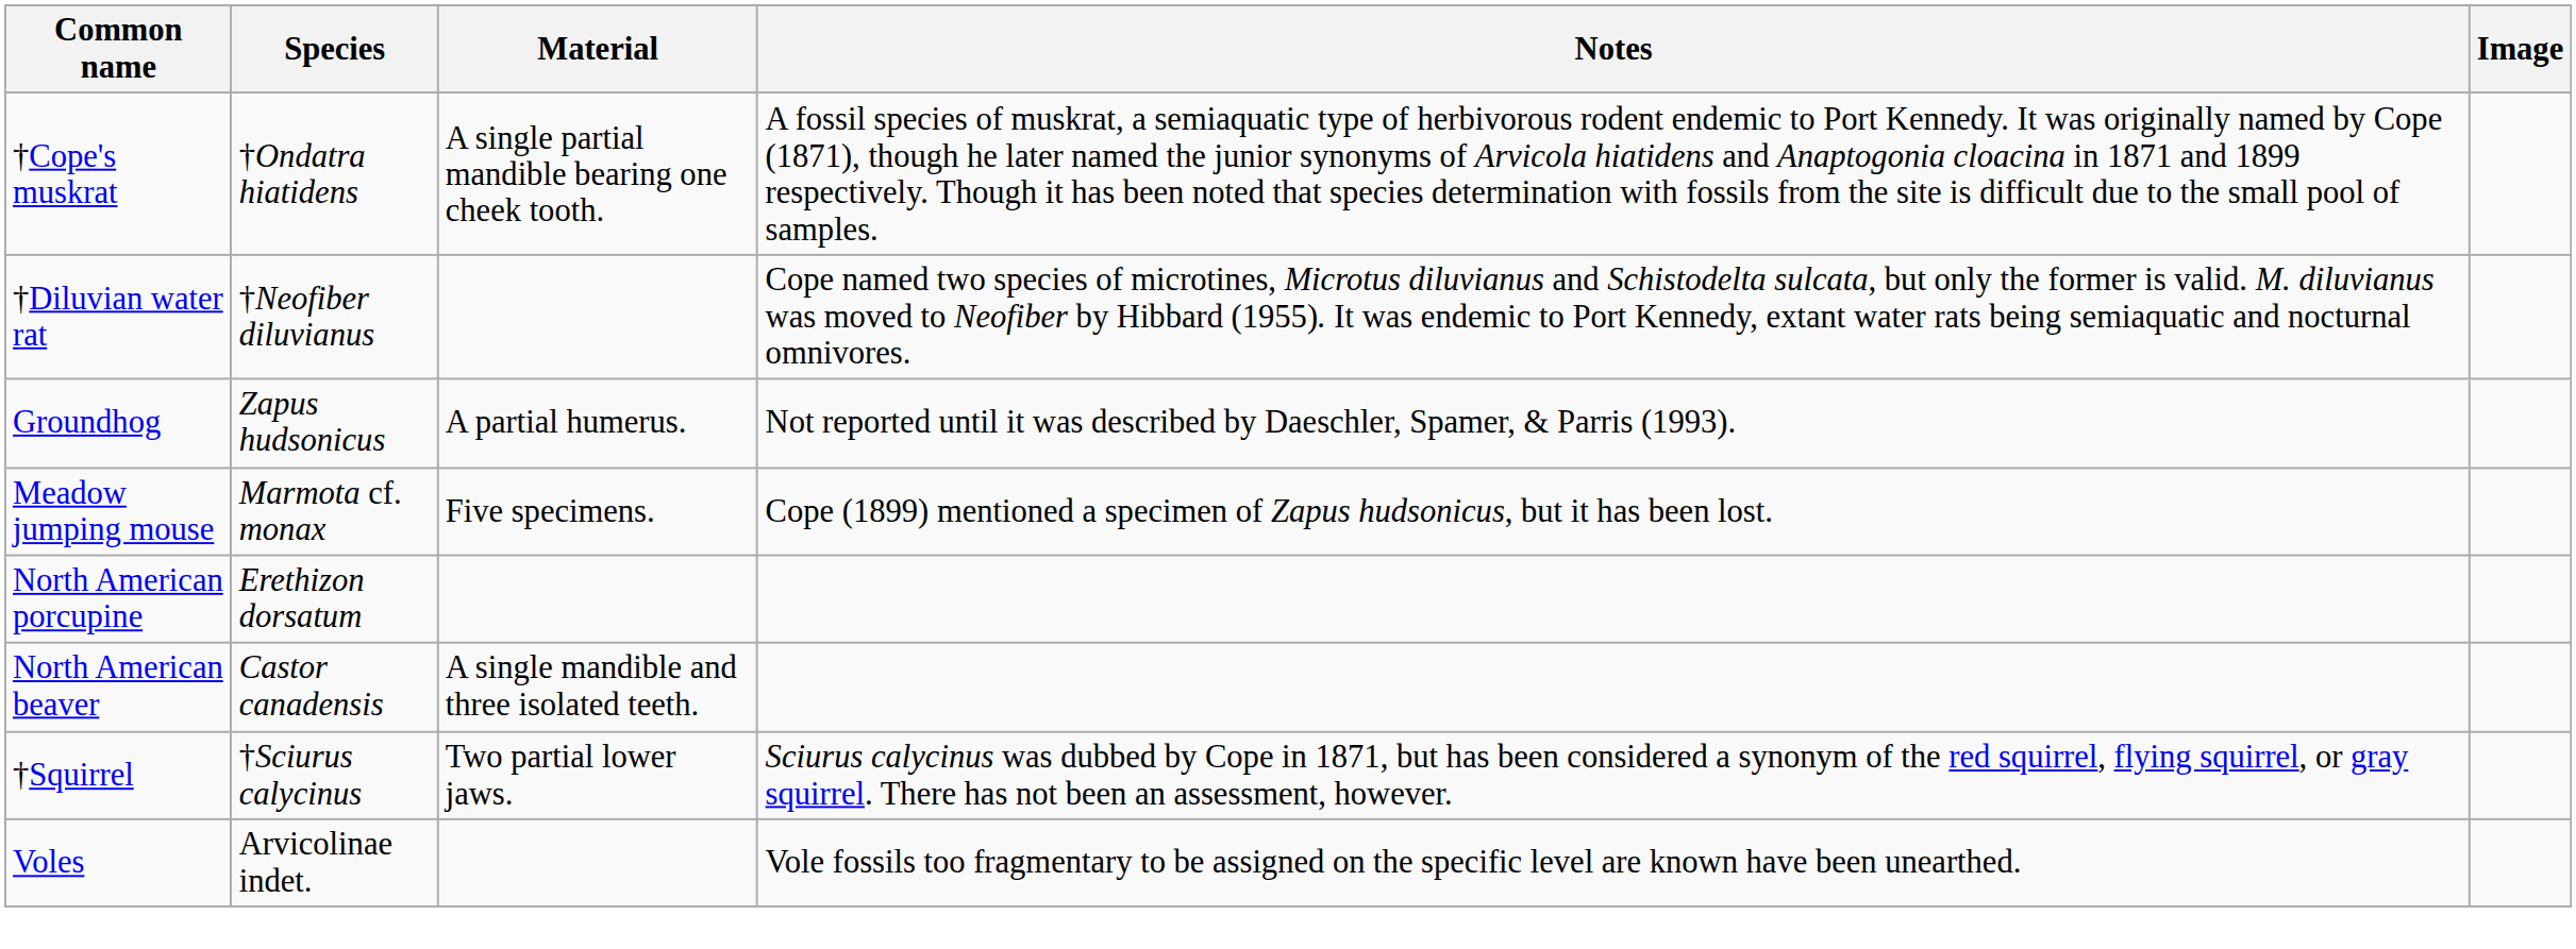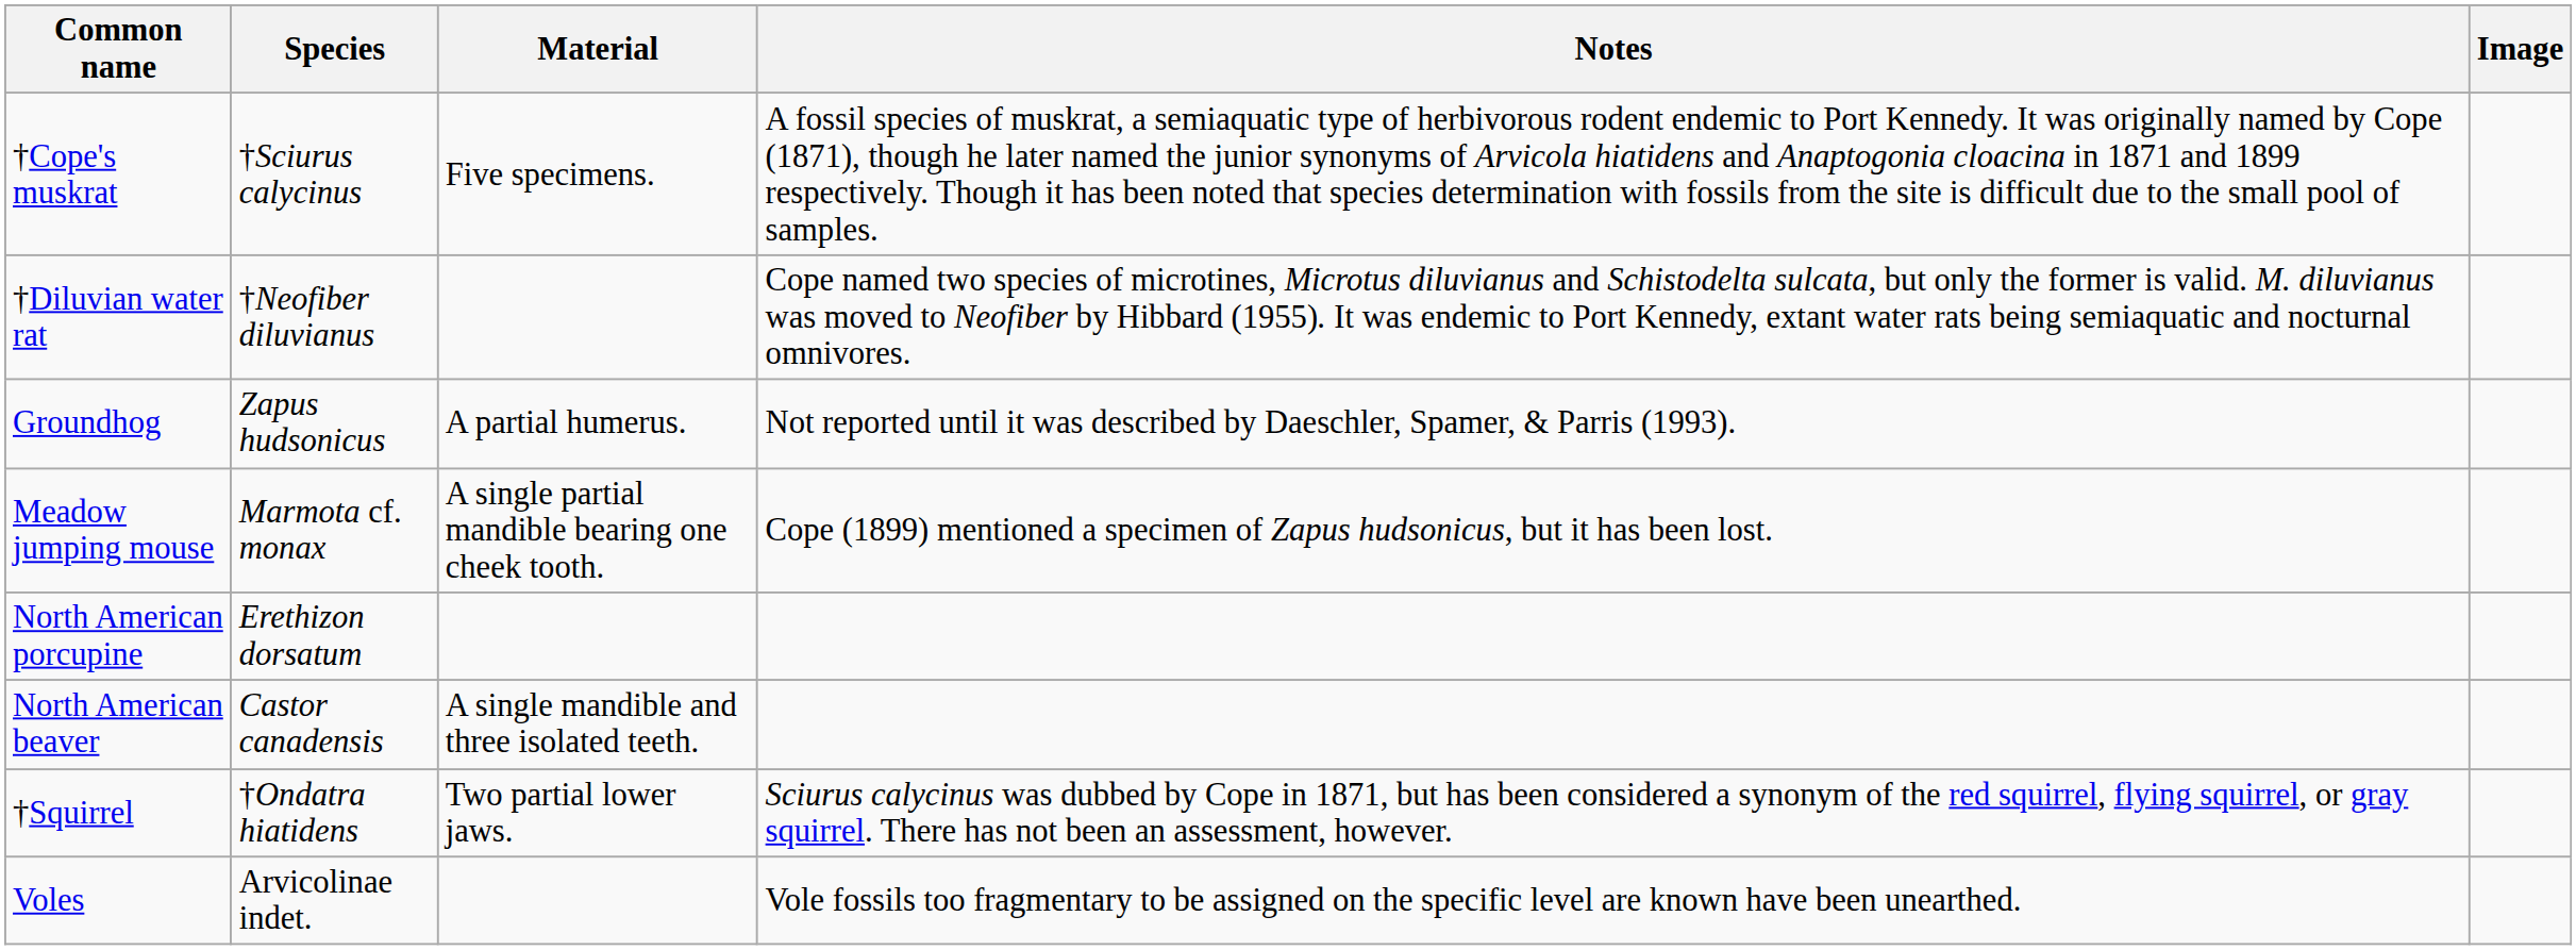 <table class="wikitable" align="center" width="100%">
 <tr>
 <th>Common name</th>
 <th>Species</th>
 <th>Material</th>
 <th>Notes</th>
 <th>Image</th>
 </tr>
 <tr>
 <td>†<a href='#'>Cope's muskrat</a></td>
-<td>†<em>Ondatra hiatidens</em></td>
-<td>A single partial mandible bearing one cheek tooth.</td>
+<td>†<em>Sciurus calycinus</em></td>
+<td>Five specimens.</td>
 <td>A fossil species of muskrat, a semiaquatic type of herbivorous rodent endemic to Port Kennedy. It was originally named by Cope (1871), though he later named the junior synonyms of <em>Arvicola hiatidens</em> and <em>Anaptogonia cloacina</em> in 1871 and 1899 respectively. Though it has been noted that species determination with fossils from the site is difficult due to the small pool of samples.</td>
 <td></td>
 </tr>
 <tr>
 <td>†<a href='#'>Diluvian water rat</a></td>
 <td>†<em>Neofiber diluvianus</em></td>
 <td></td>
 <td>Cope named two species of microtines, <em>Microtus diluvianus</em> and <em>Schistodelta sulcata</em>, but only the former is valid. <em>M. diluvianus</em> was moved to <em>Neofiber</em> by Hibbard (1955)<em>.</em> It was endemic to Port Kennedy, extant water rats being semiaquatic and nocturnal omnivores.</td>
 <td></td>
 </tr>
 <tr>
 <td><a href='#'>Groundhog</a></td>
 <td><em>Zapus hudsonicus</em></td>
 <td>A partial humerus.</td>
 <td>Not reported until it was described by Daeschler, Spamer, & Parris (1993).</td>
 <td></td>
 </tr>
 <tr>
 <td><a href='#'>Meadow jumping mouse</a></td>
 <td><em>Marmota</em> cf. <em>monax</em></td>
-<td>Five specimens.</td>
+<td>A single partial mandible bearing one cheek tooth.</td>
 <td>Cope (1899) mentioned a specimen of <em>Zapus hudsonicus</em>, but it has been lost.</td>
 <td></td>
 </tr>
 <tr>
 <td><a href='#'>North American porcupine</a></td>
 <td><em>Erethizon dorsatum</em></td>
 <td></td>
 <td></td>
 <td></td>
 </tr>
 <tr>
 <td><a href='#'>North American beaver</a></td>
 <td><em>Castor canadensis</em></td>
 <td>A single mandible and three isolated teeth.</td>
 <td></td>
 <td></td>
 </tr>
 <tr>
 <td>†<a href='#'>Squirrel</a></td>
-<td>†<em>Sciurus calycinus</em></td>
+<td>†<em>Ondatra hiatidens</em></td>
 <td>Two partial lower jaws.</td>
 <td><em>Sciurus calycinus</em> was dubbed by Cope in 1871, but has been considered a synonym of the <a href='#'>red squirrel</a>, <a href='#'>flying squirrel</a>, or <a href='#'>gray squirrel</a>. There has not been an assessment, however.</td>
 <td></td>
 </tr>
 <tr>
 <td><a href='#'>Voles</a></td>
 <td>Arvicolinae indet.</td>
 <td></td>
 <td>Vole fossils too fragmentary to be assigned on the specific level are known have been unearthed.</td>
 <td></td>
 </tr>
 </table>
